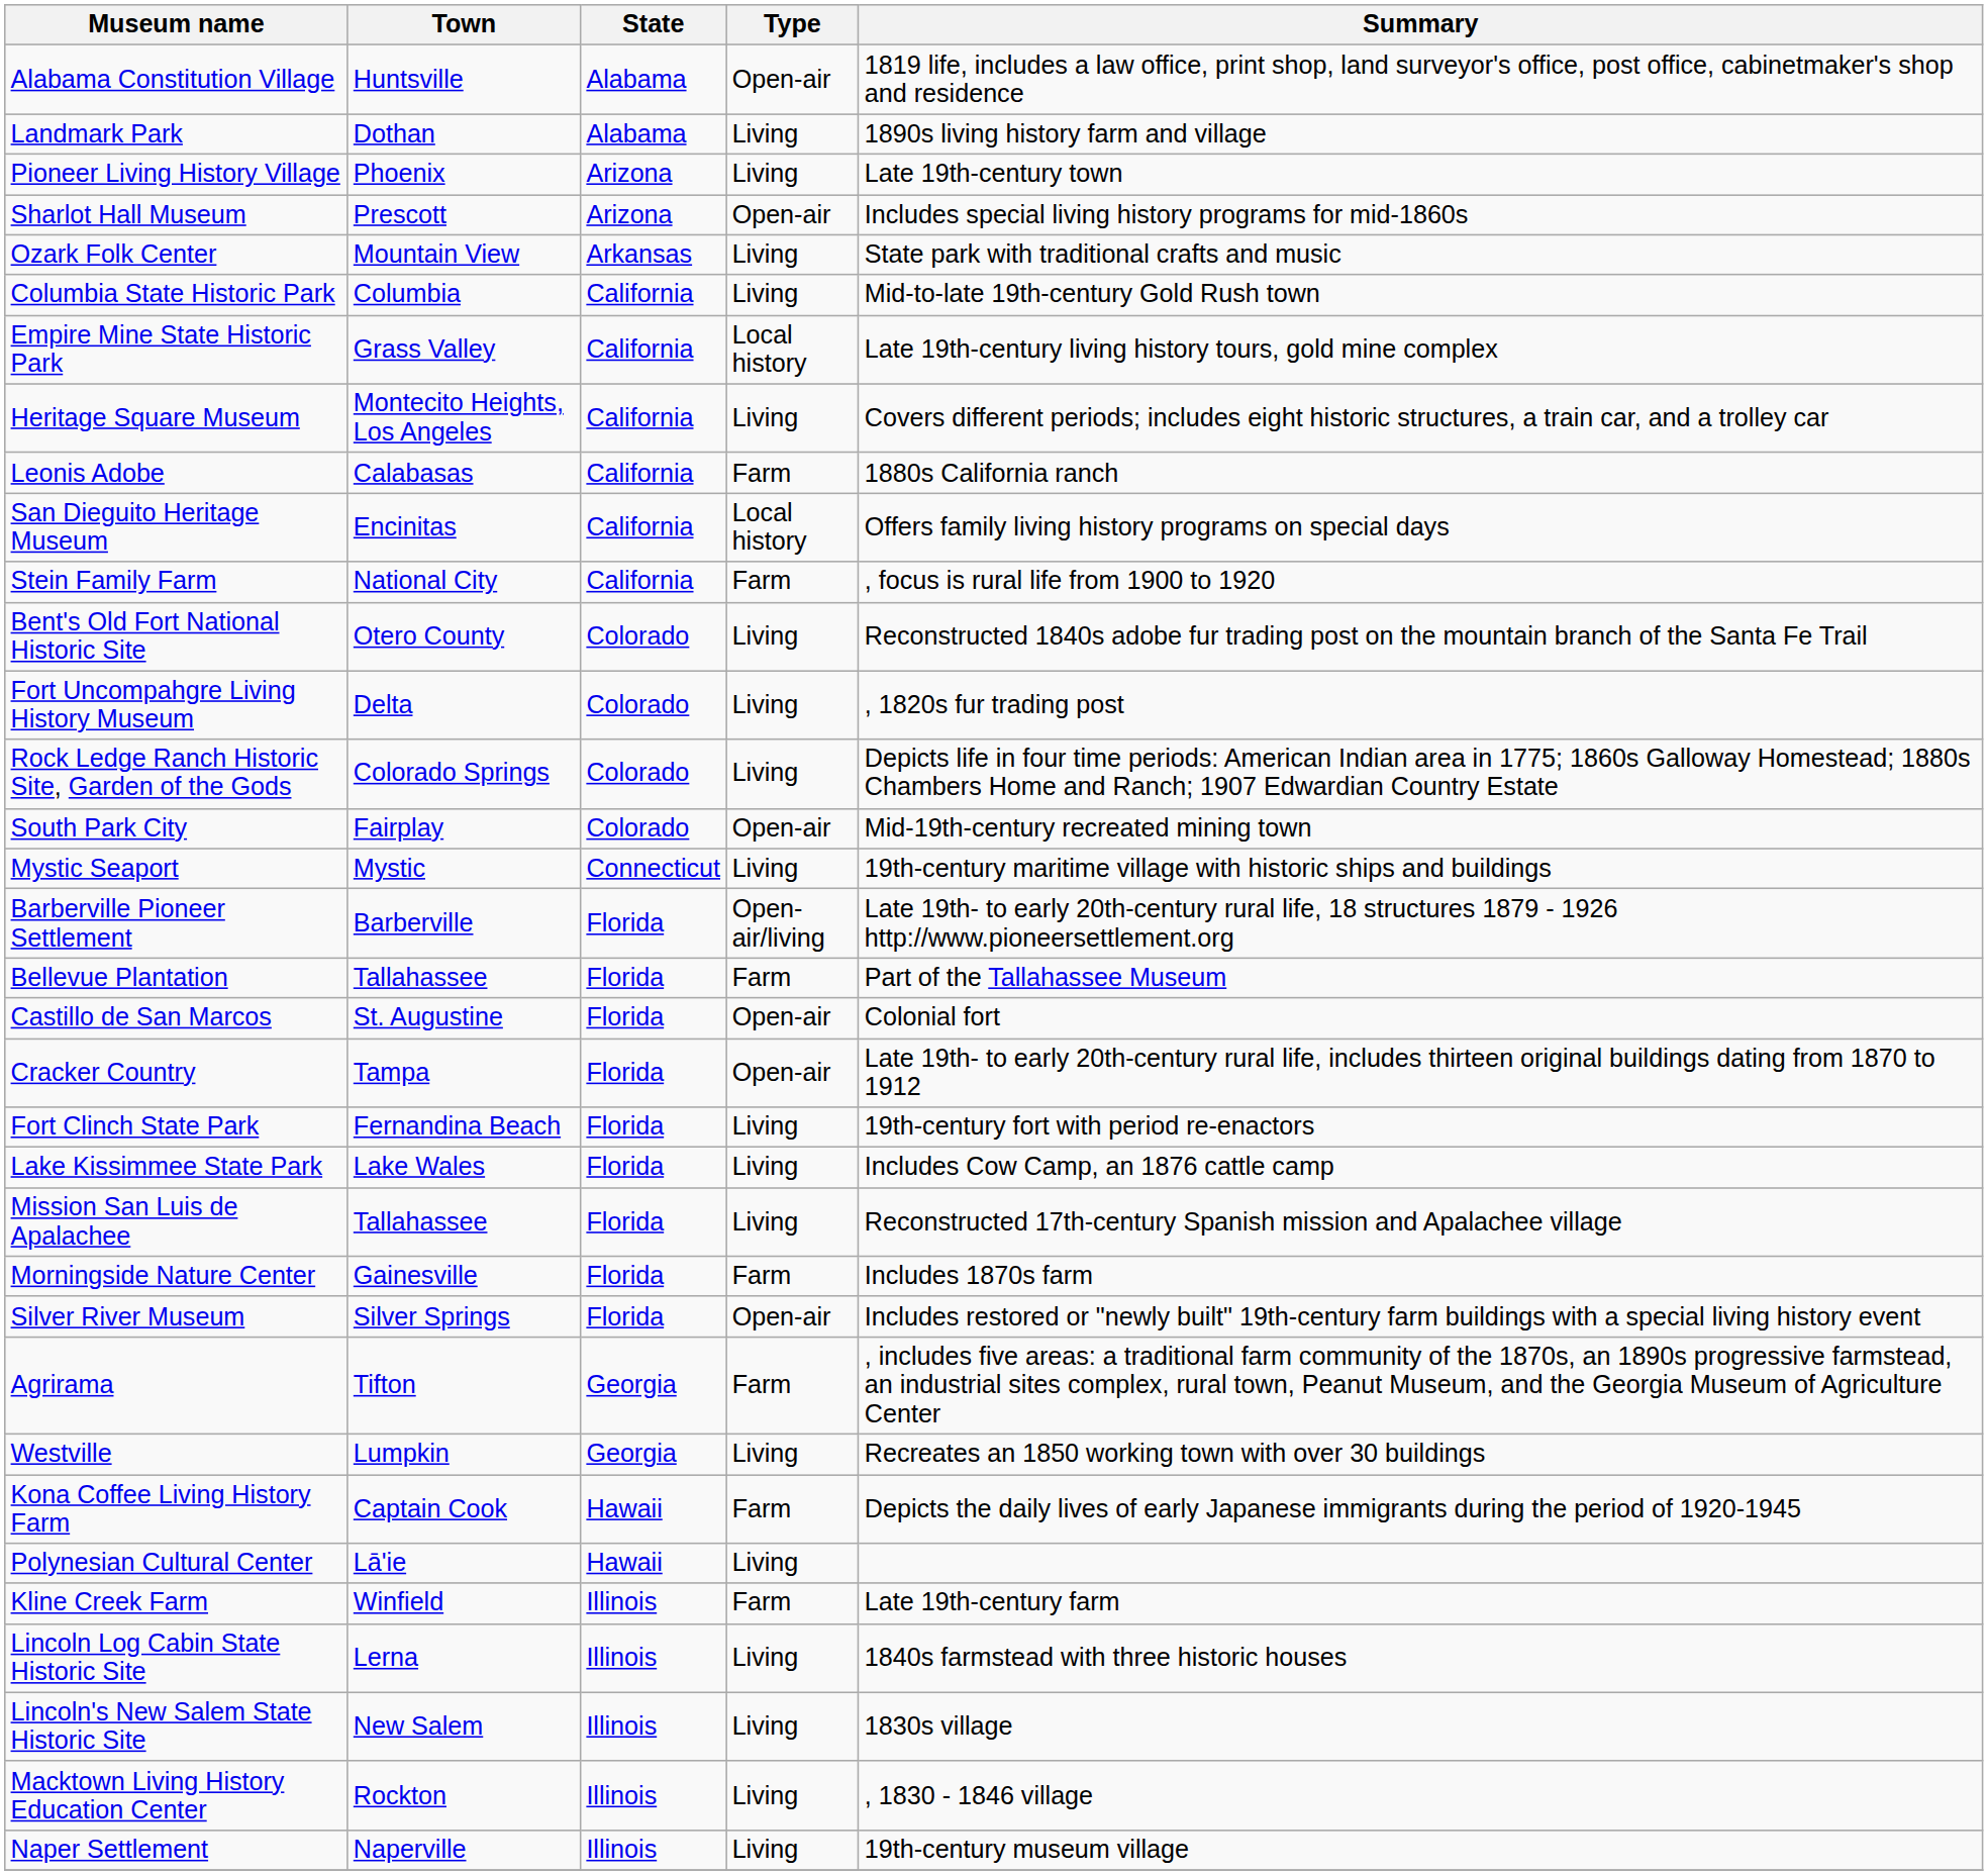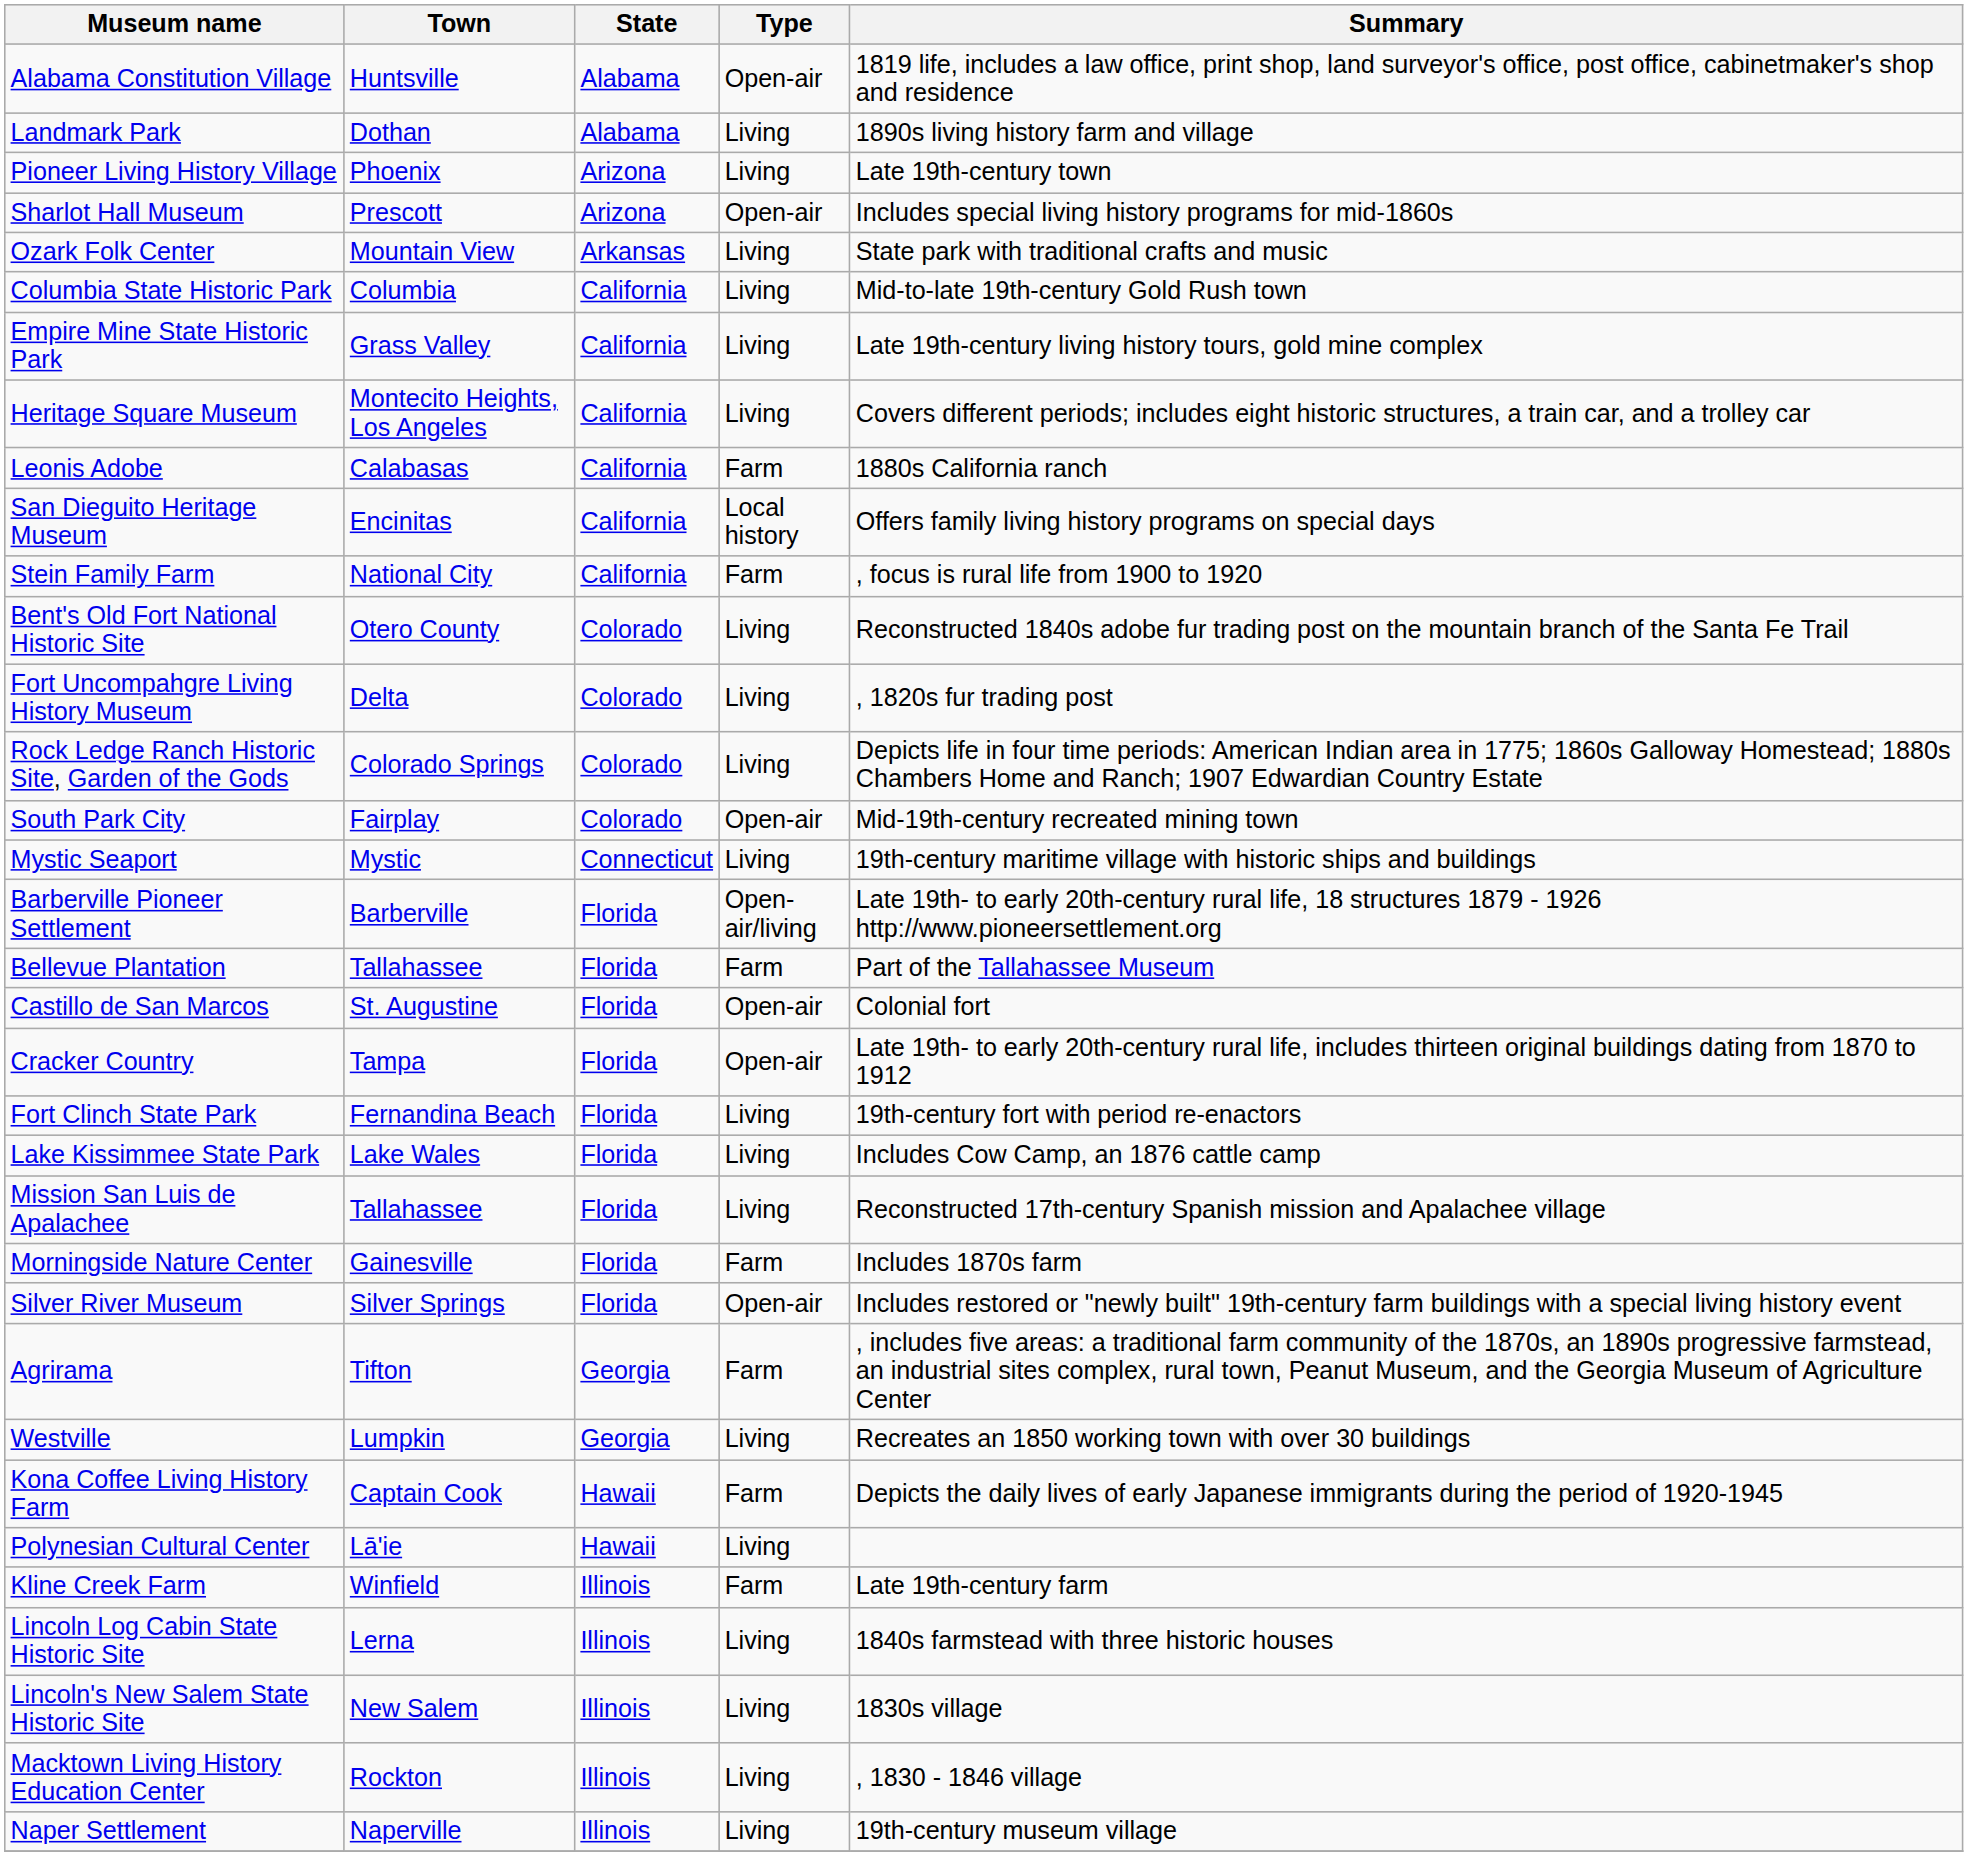 <table class="wikitable sortable">
 <tr>
 <th>Museum name</th>
 <th>Town</th>
 <th>State</th>
 <th>Type</th>
 <th>Summary</th>
 </tr>
 <tr>
 <td><a href='#'>Alabama Constitution Village</a></td>
 <td><a href='#'>Huntsville</a></td>
 <td><a href='#'>Alabama</a></td>
 <td>Open-air</td>
 <td>1819 life, includes a law office, print shop, land surveyor's office, post office, cabinetmaker's shop and residence</td>
 </tr>
 <tr>
 <td><a href='#'>Landmark Park</a></td>
 <td><a href='#'>Dothan</a></td>
 <td><a href='#'>Alabama</a></td>
 <td>Living</td>
 <td>1890s living history farm and village</td>
 </tr>
 <tr>
 <td><a href='#'>Pioneer Living History Village</a></td>
 <td><a href='#'>Phoenix</a></td>
 <td><a href='#'>Arizona</a></td>
 <td>Living</td>
 <td>Late 19th-century town</td>
 </tr>
 <tr>
 <td><a href='#'>Sharlot Hall Museum</a></td>
 <td><a href='#'>Prescott</a></td>
 <td><a href='#'>Arizona</a></td>
 <td>Open-air</td>
 <td>Includes special living history programs for mid-1860s</td>
 </tr>
 <tr>
 <td><a href='#'>Ozark Folk Center</a></td>
 <td><a href='#'>Mountain View</a></td>
 <td><a href='#'>Arkansas</a></td>
 <td>Living</td>
 <td>State park with traditional crafts and music</td>
 </tr>
 <tr>
 <td><a href='#'>Columbia State Historic Park</a></td>
 <td><a href='#'>Columbia</a></td>
 <td><a href='#'>California</a></td>
 <td>Living</td>
 <td>Mid-to-late 19th-century Gold Rush town</td>
 </tr>
 <tr>
 <td><a href='#'>Empire Mine State Historic Park</a></td>
 <td><a href='#'>Grass Valley</a></td>
 <td><a href='#'>California</a></td>
-<td>Local history</td>
+<td>Living</td>
 <td>Late 19th-century living history tours, gold mine complex</td>
 </tr>
 <tr>
 <td><a href='#'>Heritage Square Museum</a></td>
 <td><a href='#'>Montecito Heights, Los Angeles</a></td>
 <td><a href='#'>California</a></td>
 <td>Living</td>
 <td>Covers different periods; includes eight historic structures, a train car, and a trolley car</td>
 </tr>
 <tr>
 <td><a href='#'>Leonis Adobe</a></td>
 <td><a href='#'>Calabasas</a></td>
 <td><a href='#'>California</a></td>
 <td>Farm</td>
 <td>1880s California ranch</td>
 </tr>
 <tr>
 <td><a href='#'>San Dieguito Heritage Museum</a></td>
 <td><a href='#'>Encinitas</a></td>
 <td><a href='#'>California</a></td>
 <td>Local history</td>
 <td>Offers family living history programs on special days</td>
 </tr>
 <tr>
 <td><a href='#'>Stein Family Farm</a></td>
 <td><a href='#'>National City</a></td>
 <td><a href='#'>California</a></td>
 <td>Farm</td>
 <td>, focus is rural life from 1900 to 1920</td>
 </tr>
 <tr>
 <td><a href='#'>Bent's Old Fort National Historic Site</a></td>
 <td><a href='#'>Otero County</a></td>
 <td><a href='#'>Colorado</a></td>
 <td>Living</td>
 <td>Reconstructed 1840s adobe fur trading post on the mountain branch of the Santa Fe Trail</td>
 </tr>
 <tr>
 <td><a href='#'>Fort Uncompahgre Living History Museum</a></td>
 <td><a href='#'>Delta</a></td>
 <td><a href='#'>Colorado</a></td>
 <td>Living</td>
 <td>, 1820s fur trading post</td>
 </tr>
 <tr>
 <td><a href='#'>Rock Ledge Ranch Historic Site</a>, <a href='#'>Garden of the Gods</a></td>
 <td><a href='#'>Colorado Springs</a></td>
 <td><a href='#'>Colorado</a></td>
 <td>Living</td>
 <td>Depicts life in four time periods: American Indian area in 1775; 1860s Galloway Homestead; 1880s Chambers Home and Ranch; 1907 Edwardian Country Estate</td>
 </tr>
 <tr>
 <td><a href='#'>South Park City</a></td>
 <td><a href='#'>Fairplay</a></td>
 <td><a href='#'>Colorado</a></td>
 <td>Open-air</td>
 <td>Mid-19th-century recreated mining town</td>
 </tr>
 <tr>
 <td><a href='#'>Mystic Seaport</a></td>
 <td><a href='#'>Mystic</a></td>
 <td><a href='#'>Connecticut</a></td>
 <td>Living</td>
 <td>19th-century maritime village with historic ships and buildings</td>
 </tr>
 <tr>
 <td><a href='#'>Barberville Pioneer Settlement</a></td>
 <td><a href='#'>Barberville</a></td>
 <td><a href='#'>Florida</a></td>
 <td>Open-air/living</td>
 <td>Late 19th- to early 20th-century rural life, 18 structures 1879 - 1926 http://www.pioneersettlement.org</td>
 </tr>
 <tr>
 <td><a href='#'>Bellevue Plantation</a></td>
 <td><a href='#'>Tallahassee</a></td>
 <td><a href='#'>Florida</a></td>
 <td>Farm</td>
 <td>Part of the <a href='#'>Tallahassee Museum</a></td>
 </tr>
 <tr>
 <td><a href='#'>Castillo de San Marcos</a></td>
 <td><a href='#'>St. Augustine</a></td>
 <td><a href='#'>Florida</a></td>
 <td>Open-air</td>
 <td>Colonial fort</td>
 </tr>
 <tr>
 <td><a href='#'>Cracker Country</a></td>
 <td><a href='#'>Tampa</a></td>
 <td><a href='#'>Florida</a></td>
 <td>Open-air</td>
 <td>Late 19th- to early 20th-century rural life, includes thirteen original buildings dating from 1870 to 1912</td>
 </tr>
 <tr>
 <td><a href='#'>Fort Clinch State Park</a></td>
 <td><a href='#'>Fernandina Beach</a></td>
 <td><a href='#'>Florida</a></td>
 <td>Living</td>
 <td>19th-century fort with period re-enactors</td>
 </tr>
 <tr>
 <td><a href='#'>Lake Kissimmee State Park</a></td>
 <td><a href='#'>Lake Wales</a></td>
 <td><a href='#'>Florida</a></td>
 <td>Living</td>
 <td>Includes Cow Camp, an 1876 cattle camp</td>
 </tr>
 <tr>
 <td><a href='#'>Mission San Luis de Apalachee</a></td>
 <td><a href='#'>Tallahassee</a></td>
 <td><a href='#'>Florida</a></td>
 <td>Living</td>
 <td>Reconstructed 17th-century Spanish mission and Apalachee village</td>
 </tr>
 <tr>
 <td><a href='#'>Morningside Nature Center</a></td>
 <td><a href='#'>Gainesville</a></td>
 <td><a href='#'>Florida</a></td>
 <td>Farm</td>
 <td>Includes 1870s farm</td>
 </tr>
 <tr>
 <td><a href='#'>Silver River Museum</a></td>
 <td><a href='#'>Silver Springs</a></td>
 <td><a href='#'>Florida</a></td>
 <td>Open-air</td>
 <td>Includes restored or "newly built" 19th-century farm buildings with a special living history event</td>
 </tr>
 <tr>
 <td><a href='#'>Agrirama</a></td>
 <td><a href='#'>Tifton</a></td>
 <td><a href='#'>Georgia</a></td>
 <td>Farm</td>
 <td>, includes five areas: a traditional farm community of the 1870s, an 1890s progressive farmstead, an industrial sites complex, rural town, Peanut Museum, and the Georgia Museum of Agriculture Center</td>
 </tr>
 <tr>
 <td><a href='#'>Westville</a></td>
 <td><a href='#'>Lumpkin</a></td>
 <td><a href='#'>Georgia</a></td>
 <td>Living</td>
 <td>Recreates an 1850 working town with over 30 buildings</td>
 </tr>
 <tr>
 <td><a href='#'>Kona Coffee Living History Farm</a></td>
 <td><a href='#'>Captain Cook</a></td>
 <td><a href='#'>Hawaii</a></td>
 <td>Farm</td>
 <td>Depicts the daily lives of early Japanese immigrants during the period of 1920-1945</td>
 </tr>
 <tr>
 <td><a href='#'>Polynesian Cultural Center</a></td>
 <td><a href='#'>Lā'ie</a></td>
 <td><a href='#'>Hawaii</a></td>
 <td>Living</td>
 <td></td>
 </tr>
 <tr>
 <td><a href='#'>Kline Creek Farm</a></td>
 <td><a href='#'>Winfield</a></td>
 <td><a href='#'>Illinois</a></td>
 <td>Farm</td>
 <td>Late 19th-century farm</td>
 </tr>
 <tr>
 <td><a href='#'>Lincoln Log Cabin State Historic Site</a></td>
 <td><a href='#'>Lerna</a></td>
 <td><a href='#'>Illinois</a></td>
 <td>Living</td>
 <td>1840s farmstead with three historic houses</td>
 </tr>
 <tr>
 <td><a href='#'>Lincoln's New Salem State Historic Site</a></td>
 <td><a href='#'>New Salem</a></td>
 <td><a href='#'>Illinois</a></td>
 <td>Living</td>
 <td>1830s village</td>
 </tr>
 <tr>
 <td><a href='#'>Macktown Living History Education Center</a></td>
 <td><a href='#'>Rockton</a></td>
 <td><a href='#'>Illinois</a></td>
 <td>Living</td>
 <td>, 1830 - 1846 village</td>
 </tr>
 <tr>
 <td><a href='#'>Naper Settlement</a></td>
 <td><a href='#'>Naperville</a></td>
 <td><a href='#'>Illinois</a></td>
 <td>Living</td>
 <td>19th-century museum village</td>
 </tr>
 <tr>
 </tr>
 </table>
